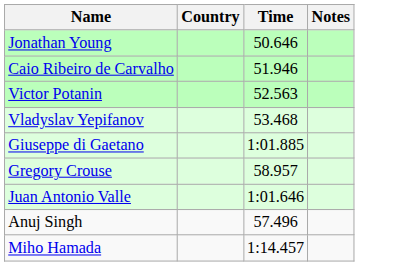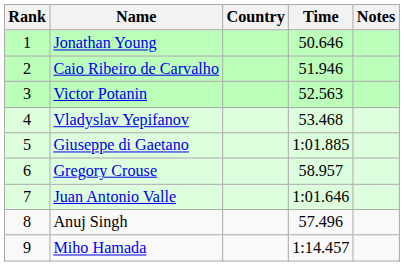 <table class="wikitable" style="text-align:center">
 <tr>
+<th>Rank</th>
 <th>Name</th>
 <th>Country</th>
 <th>Time</th>
 <th>Notes</th>
 </tr>
 <tr bgcolor=bbffbb>
+<td>1</td>
 <td align="left"><a href='#'>Jonathan Young</a></td>
 <td align="left"></td>
 <td>50.646</td>
 <td></td>
 </tr>
 <tr bgcolor=bbffbb>
+<td>2</td>
 <td align="left"><a href='#'>Caio Ribeiro de Carvalho</a></td>
 <td align="left"></td>
 <td>51.946</td>
 <td></td>
 </tr>
 <tr bgcolor=bbffbb>
+<td>3</td>
 <td align="left"><a href='#'>Victor Potanin</a></td>
 <td align="left"></td>
 <td>52.563</td>
 <td></td>
 </tr>
 <tr bgcolor=ddffdd>
+<td>4</td>
 <td align="left"><a href='#'>Vladyslav Yepifanov</a></td>
 <td align="left"></td>
 <td>53.468</td>
 <td></td>
 </tr>
 <tr bgcolor=ddffdd>
+<td>5</td>
 <td align="left"><a href='#'>Giuseppe di Gaetano</a></td>
 <td align="left"></td>
 <td>1:01.885</td>
 <td></td>
 </tr>
 <tr bgcolor=ddffdd>
+<td>6</td>
 <td align="left"><a href='#'>Gregory Crouse</a></td>
 <td align="left"></td>
 <td>58.957</td>
 <td></td>
 </tr>
 <tr bgcolor=ddffdd>
+<td>7</td>
 <td align="left"><a href='#'>Juan Antonio Valle</a></td>
 <td align="left"></td>
 <td>1:01.646</td>
 <td></td>
 </tr>
 <tr>
+<td>8</td>
 <td align="left">Anuj Singh</td>
 <td align="left"></td>
 <td>57.496</td>
 <td></td>
 </tr>
 <tr>
+<td>9</td>
 <td align="left"><a href='#'>Miho Hamada</a></td>
 <td align="left"></td>
 <td>1:14.457</td>
 <td></td>
 </tr>
 </table>
